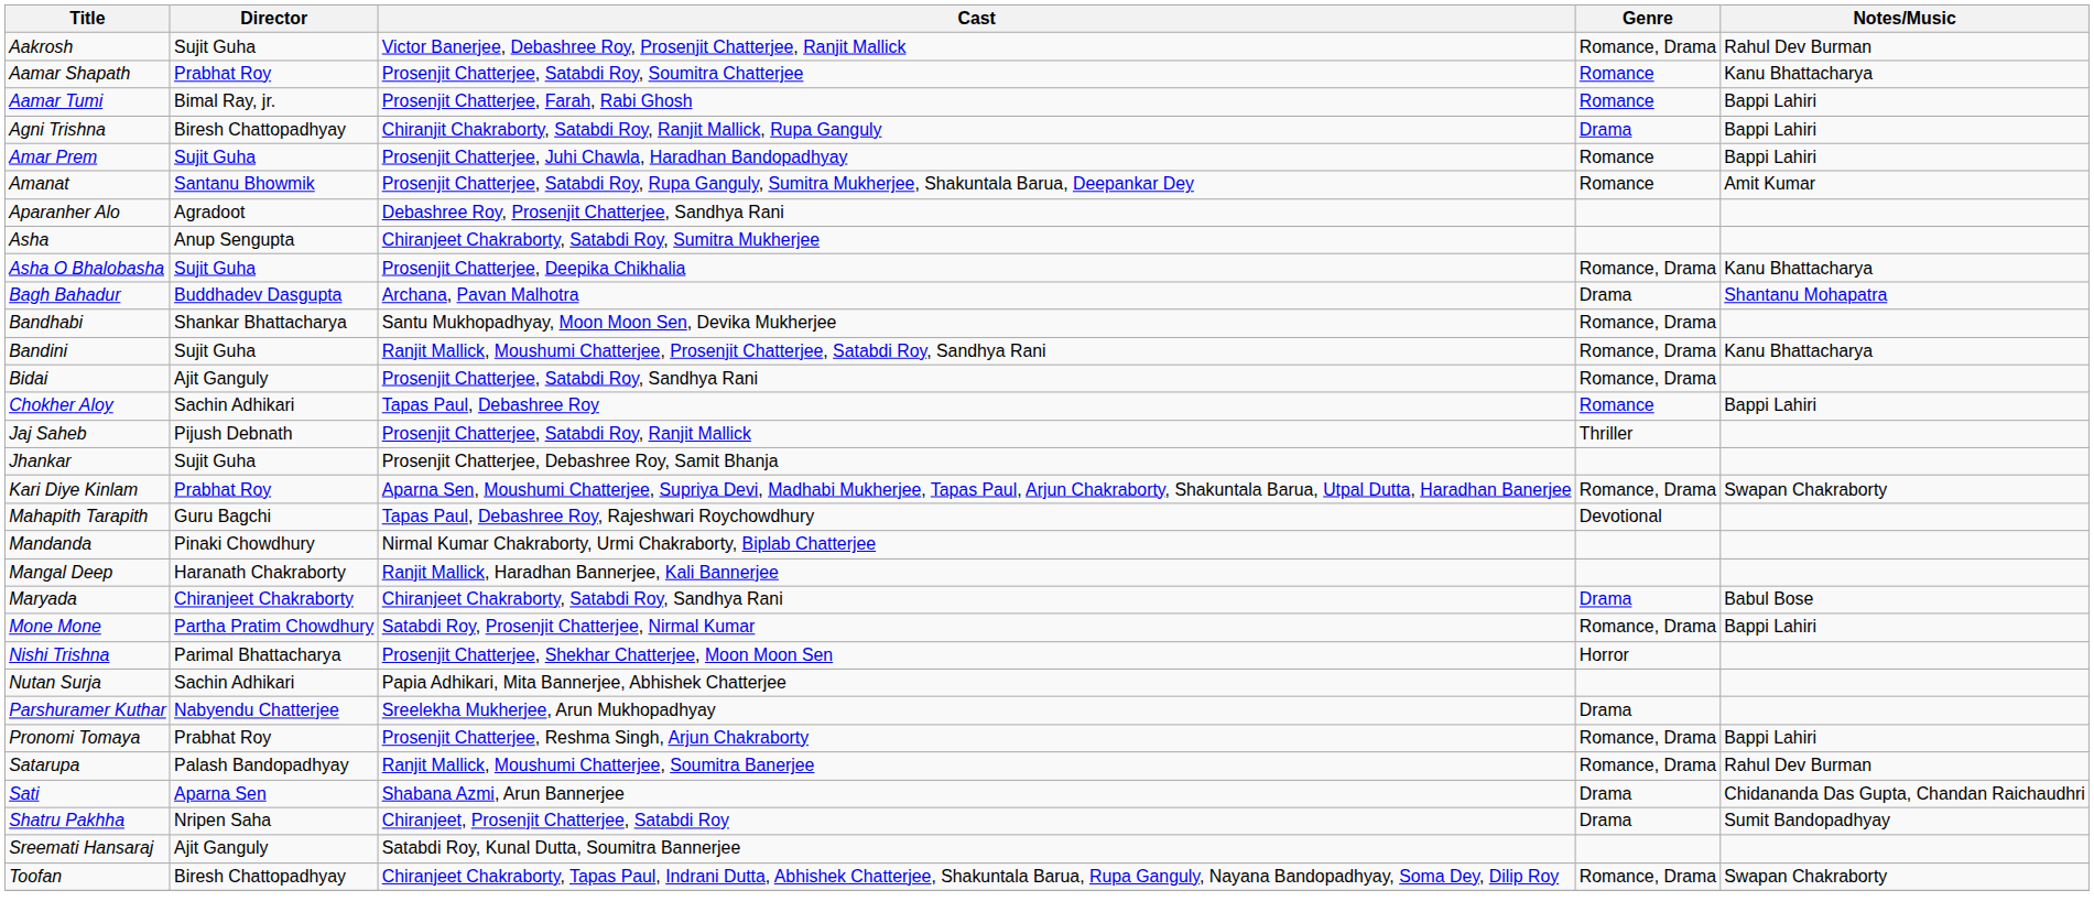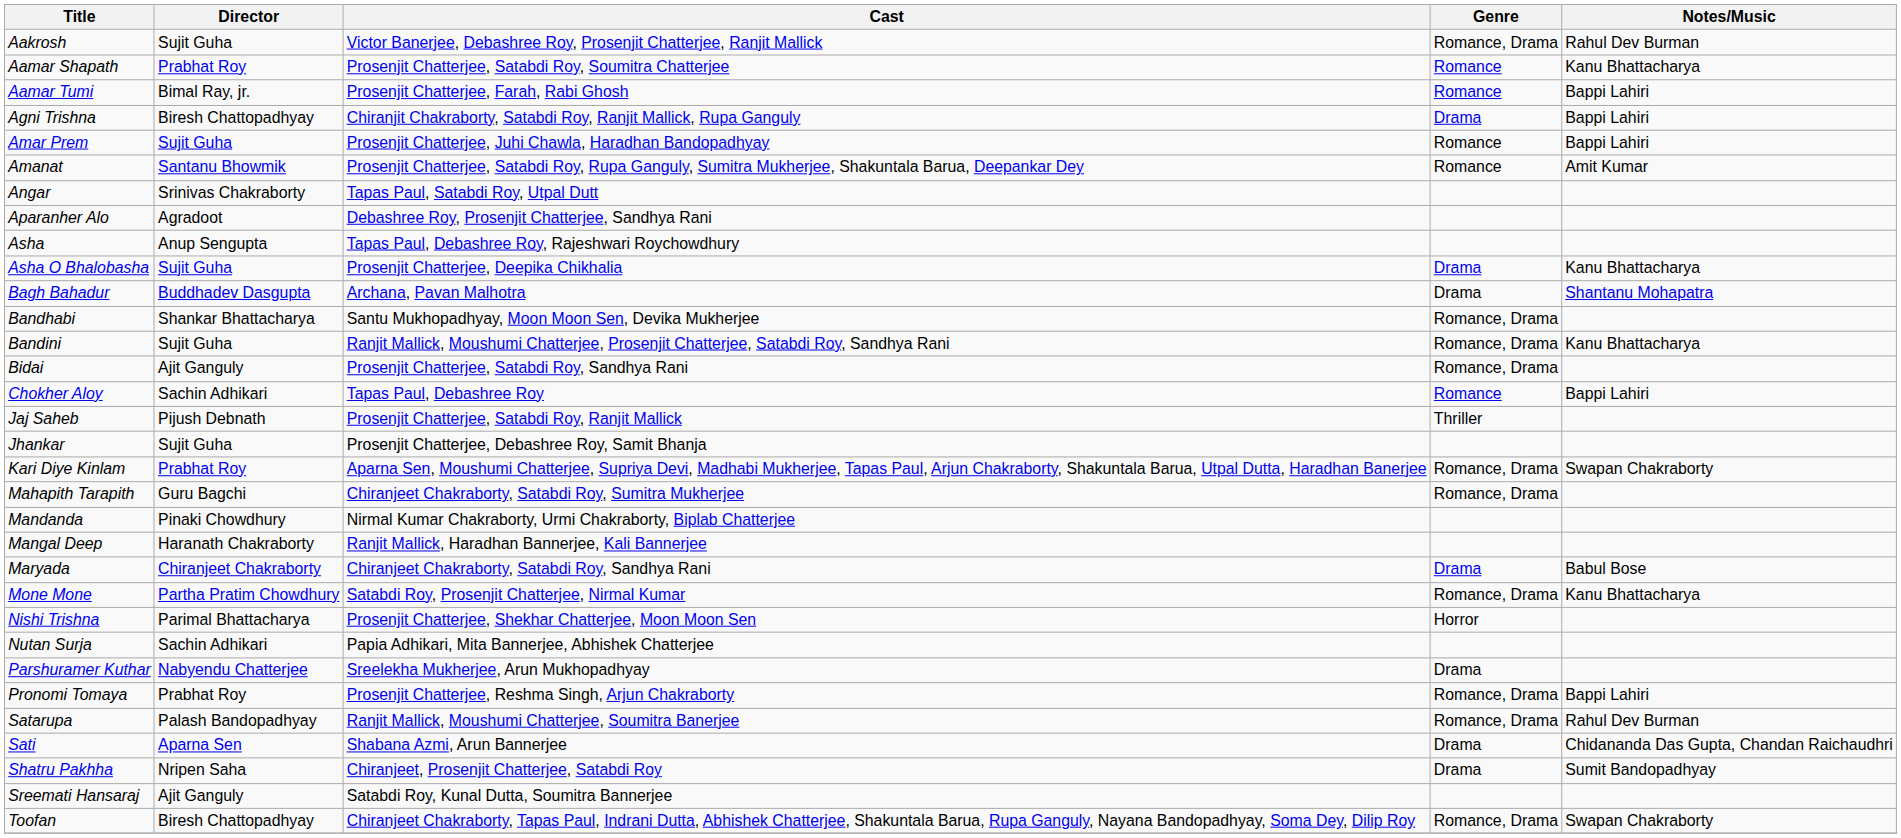 <table class="wikitable sortable" border="0">
 <tr>
 <th>Title</th>
 <th>Director</th>
 <th>Cast</th>
 <th>Genre</th>
 <th>Notes/Music</th>
 </tr>
 <tr>
 <td><em>Aakrosh</em></td>
 <td>Sujit Guha</td>
 <td><a href='#'>Victor Banerjee</a>, <a href='#'>Debashree Roy</a>, <a href='#'>Prosenjit Chatterjee</a>, <a href='#'>Ranjit Mallick</a></td>
 <td>Romance, Drama</td>
 <td>Rahul Dev Burman</td>
 </tr>
 <tr>
 <td><em>Aamar Shapath</em></td>
 <td><a href='#'>Prabhat Roy</a></td>
 <td><a href='#'>Prosenjit Chatterjee</a>, <a href='#'>Satabdi Roy</a>, <a href='#'>Soumitra Chatterjee</a></td>
 <td><a href='#'>Romance</a></td>
 <td>Kanu Bhattacharya</td>
 </tr>
 <tr>
 <td><em><a href='#'>Aamar Tumi</a></em></td>
 <td>Bimal Ray, jr.</td>
 <td><a href='#'>Prosenjit Chatterjee</a>, <a href='#'>Farah</a>, <a href='#'>Rabi Ghosh</a></td>
 <td><a href='#'>Romance</a></td>
 <td>Bappi Lahiri</td>
 </tr>
 <tr>
 <td><em>Agni Trishna</em></td>
 <td>Biresh Chattopadhyay</td>
 <td><a href='#'>Chiranjit Chakraborty</a>, <a href='#'>Satabdi Roy</a>, <a href='#'>Ranjit Mallick</a>, <a href='#'>Rupa Ganguly</a></td>
 <td><a href='#'>Drama</a></td>
 <td>Bappi Lahiri</td>
 </tr>
 <tr>
 <td><em><a href='#'>Amar Prem</a></em></td>
 <td><a href='#'>Sujit Guha</a></td>
 <td><a href='#'>Prosenjit Chatterjee</a>, <a href='#'>Juhi Chawla</a>, <a href='#'>Haradhan Bandopadhyay</a></td>
 <td>Romance</td>
 <td>Bappi Lahiri</td>
 </tr>
 <tr>
 <td><em>Amanat</em></td>
 <td><a href='#'>Santanu Bhowmik</a></td>
 <td><a href='#'>Prosenjit Chatterjee</a>, <a href='#'>Satabdi Roy</a>, <a href='#'>Rupa Ganguly</a>, <a href='#'>Sumitra Mukherjee</a>, Shakuntala Barua, <a href='#'>Deepankar Dey</a></td>
 <td>Romance</td>
 <td>Amit Kumar</td>
 </tr>
 <tr>
+<td><em>Angar</em></td>
+<td>Srinivas Chakraborty</td>
+<td><a href='#'>Tapas Paul</a>, <a href='#'>Satabdi Roy</a>, <a href='#'>Utpal Dutt</a></td>
+<td></td>
+<td></td>
+</tr>
+<tr>
 <td><em>Aparanher Alo</em></td>
 <td>Agradoot</td>
 <td><a href='#'>Debashree Roy</a>, <a href='#'>Prosenjit Chatterjee</a>, Sandhya Rani</td>
 <td></td>
 <td></td>
 </tr>
 <tr>
 <td><em>Asha</em></td>
 <td>Anup Sengupta</td>
-<td><a href='#'>Chiranjeet Chakraborty</a>, <a href='#'>Satabdi Roy</a>, <a href='#'>Sumitra Mukherjee</a></td>
+<td><a href='#'>Tapas Paul</a>, <a href='#'>Debashree Roy</a>, Rajeshwari Roychowdhury</td>
 <td></td>
 <td></td>
 </tr>
 <tr>
 <td><em><a href='#'>Asha O Bhalobasha</a></em></td>
 <td><a href='#'>Sujit Guha</a></td>
 <td><a href='#'>Prosenjit Chatterjee</a>, <a href='#'>Deepika Chikhalia</a></td>
-<td>Romance, Drama</td>
+<td><a href='#'>Drama</a></td>
 <td>Kanu Bhattacharya</td>
 </tr>
 <tr>
 <td><em><a href='#'>Bagh Bahadur</a></em></td>
 <td><a href='#'>Buddhadev Dasgupta</a></td>
 <td><a href='#'>Archana</a>, <a href='#'>Pavan Malhotra</a></td>
 <td>Drama</td>
 <td><a href='#'>Shantanu Mohapatra</a></td>
 </tr>
 <tr>
 <td><em>Bandhabi</em></td>
 <td>Shankar Bhattacharya</td>
 <td>Santu Mukhopadhyay, <a href='#'>Moon Moon Sen</a>, Devika Mukherjee</td>
 <td>Romance, Drama</td>
 <td></td>
 </tr>
 <tr>
 <td><em>Bandini</em></td>
 <td>Sujit Guha</td>
 <td><a href='#'>Ranjit Mallick</a>, <a href='#'>Moushumi Chatterjee</a>, <a href='#'>Prosenjit Chatterjee</a>, <a href='#'>Satabdi Roy</a>, Sandhya Rani</td>
 <td>Romance, Drama</td>
 <td>Kanu Bhattacharya</td>
 </tr>
 <tr>
 <td><em>Bidai</em></td>
 <td>Ajit Ganguly</td>
 <td><a href='#'>Prosenjit Chatterjee</a>, <a href='#'>Satabdi Roy</a>, Sandhya Rani</td>
 <td>Romance, Drama</td>
 <td></td>
 </tr>
 <tr>
 <td><em><a href='#'>Chokher Aloy</a></em></td>
 <td>Sachin Adhikari</td>
 <td><a href='#'>Tapas Paul</a>, <a href='#'>Debashree Roy</a></td>
 <td><a href='#'>Romance</a></td>
 <td>Bappi Lahiri</td>
 </tr>
 <tr>
 <td><em>Jaj Saheb</em></td>
 <td>Pijush Debnath</td>
 <td><a href='#'>Prosenjit Chatterjee</a>, <a href='#'>Satabdi Roy</a>, <a href='#'>Ranjit Mallick</a></td>
 <td>Thriller</td>
 <td></td>
 </tr>
 <tr>
 <td><em>Jhankar</em></td>
 <td>Sujit Guha</td>
 <td>Prosenjit Chatterjee, Debashree Roy, Samit Bhanja</td>
 <td></td>
 <td></td>
 </tr>
 <tr>
 <td><em>Kari Diye Kinlam</em></td>
 <td><a href='#'>Prabhat Roy</a></td>
 <td><a href='#'>Aparna Sen</a>, <a href='#'>Moushumi Chatterjee</a>, <a href='#'>Supriya Devi</a>, <a href='#'>Madhabi Mukherjee</a>, <a href='#'>Tapas Paul</a>, <a href='#'>Arjun Chakraborty</a>, Shakuntala Barua, <a href='#'>Utpal Dutta</a>, <a href='#'>Haradhan Banerjee</a></td>
 <td>Romance, Drama</td>
 <td>Swapan Chakraborty</td>
 </tr>
 <tr>
 <td><em>Mahapith Tarapith</em></td>
 <td>Guru Bagchi</td>
-<td><a href='#'>Tapas Paul</a>, <a href='#'>Debashree Roy</a>, Rajeshwari Roychowdhury</td>
-<td>Devotional</td>
+<td><a href='#'>Chiranjeet Chakraborty</a>, <a href='#'>Satabdi Roy</a>, <a href='#'>Sumitra Mukherjee</a></td>
+<td>Romance, Drama</td>
 <td></td>
 </tr>
 <tr>
 <td><em>Mandanda</em></td>
 <td>Pinaki Chowdhury</td>
 <td>Nirmal Kumar Chakraborty, Urmi Chakraborty, <a href='#'>Biplab Chatterjee</a></td>
 <td></td>
 <td></td>
 </tr>
 <tr>
 <td><em>Mangal Deep</em></td>
 <td>Haranath Chakraborty</td>
 <td><a href='#'>Ranjit Mallick</a>, Haradhan Bannerjee, <a href='#'>Kali Bannerjee</a></td>
 <td></td>
 <td></td>
 </tr>
 <tr>
 <td><em>Maryada</em></td>
 <td><a href='#'>Chiranjeet Chakraborty</a></td>
 <td><a href='#'>Chiranjeet Chakraborty</a>, <a href='#'>Satabdi Roy</a>, Sandhya Rani</td>
 <td><a href='#'>Drama</a></td>
 <td>Babul Bose</td>
 </tr>
 <tr>
 <td><em><a href='#'>Mone Mone</a></em></td>
 <td><a href='#'>Partha Pratim Chowdhury</a></td>
 <td><a href='#'>Satabdi Roy</a>, <a href='#'>Prosenjit Chatterjee</a>, <a href='#'>Nirmal Kumar</a></td>
 <td>Romance, Drama</td>
-<td>Bappi Lahiri</td>
+<td>Kanu Bhattacharya</td>
 </tr>
 <tr>
 <td><em><a href='#'>Nishi Trishna</a></em></td>
 <td>Parimal Bhattacharya</td>
 <td><a href='#'>Prosenjit Chatterjee</a>, <a href='#'>Shekhar Chatterjee</a>, <a href='#'>Moon Moon Sen</a></td>
 <td>Horror</td>
 <td></td>
 </tr>
 <tr>
 <td><em>Nutan Surja</em></td>
 <td>Sachin Adhikari</td>
 <td>Papia Adhikari, Mita Bannerjee, Abhishek Chatterjee</td>
 <td></td>
 <td></td>
 </tr>
 <tr>
 <td><em><a href='#'>Parshuramer Kuthar</a></em></td>
 <td><a href='#'>Nabyendu Chatterjee</a></td>
 <td><a href='#'>Sreelekha Mukherjee</a>, Arun Mukhopadhyay</td>
 <td>Drama</td>
 <td></td>
 </tr>
 <tr>
 <td><em>Pronomi Tomaya</em></td>
 <td>Prabhat Roy</td>
 <td><a href='#'>Prosenjit Chatterjee</a>, Reshma Singh, <a href='#'>Arjun Chakraborty</a></td>
 <td>Romance, Drama</td>
 <td>Bappi Lahiri</td>
 </tr>
 <tr>
 <td><em>Satarupa</em></td>
 <td>Palash Bandopadhyay</td>
 <td><a href='#'>Ranjit Mallick</a>, <a href='#'>Moushumi Chatterjee</a>, <a href='#'>Soumitra Banerjee</a></td>
 <td>Romance, Drama</td>
 <td>Rahul Dev Burman</td>
 </tr>
 <tr>
 <td><em><a href='#'>Sati</a></em></td>
 <td><a href='#'>Aparna Sen</a></td>
 <td><a href='#'>Shabana Azmi</a>, Arun Bannerjee</td>
 <td>Drama</td>
 <td>Chidananda Das Gupta, Chandan Raichaudhri</td>
 </tr>
 <tr>
 <td><em><a href='#'>Shatru Pakhha</a></em></td>
 <td>Nripen Saha</td>
 <td><a href='#'>Chiranjeet</a>, <a href='#'>Prosenjit Chatterjee</a>, <a href='#'>Satabdi Roy</a></td>
 <td>Drama</td>
 <td>Sumit Bandopadhyay</td>
 </tr>
 <tr>
 <td><em>Sreemati Hansaraj</em></td>
 <td>Ajit Ganguly</td>
 <td>Satabdi Roy, Kunal Dutta, Soumitra Bannerjee</td>
 <td></td>
 <td></td>
 </tr>
 <tr>
 <td><em>Toofan</em></td>
 <td>Biresh Chattopadhyay</td>
 <td><a href='#'>Chiranjeet Chakraborty</a>, <a href='#'>Tapas Paul</a>, <a href='#'>Indrani Dutta</a>, <a href='#'>Abhishek Chatterjee</a>, Shakuntala Barua, <a href='#'>Rupa Ganguly</a>, Nayana Bandopadhyay, <a href='#'>Soma Dey</a>, <a href='#'>Dilip Roy</a></td>
 <td>Romance, Drama</td>
 <td>Swapan Chakraborty</td>
 </tr>
 <tr>
 </tr>
 </table>
